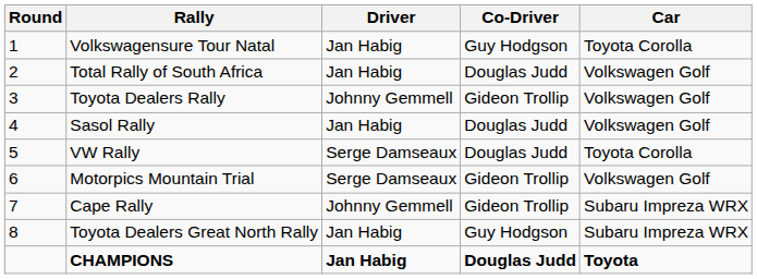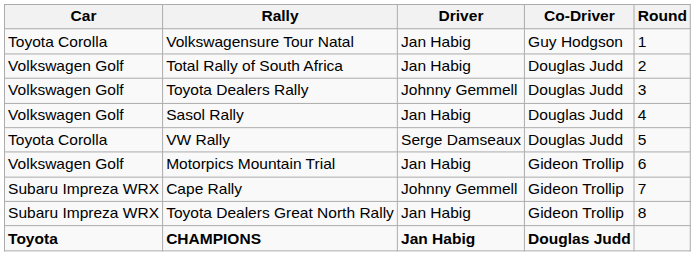 <table class="wikitable">
 <tr>
-<th>Round</th>
+<th>Car</th>
 <th>Rally</th>
 <th>Driver</th>
 <th>Co-Driver</th>
-<th>Car</th>
+<th>Round</th>
 </tr>
 <tr>
-<td>1</td>
+<td>Toyota Corolla</td>
 <td>Volkswagensure Tour Natal</td>
 <td>Jan Habig</td>
 <td>Guy Hodgson</td>
-<td>Toyota Corolla</td>
+<td>1</td>
 </tr>
 <tr>
-<td>2</td>
+<td>Volkswagen Golf</td>
 <td>Total Rally of South Africa</td>
 <td>Jan Habig</td>
 <td>Douglas Judd</td>
-<td>Volkswagen Golf</td>
+<td>2</td>
 </tr>
 <tr>
-<td>3</td>
+<td>Volkswagen Golf</td>
 <td>Toyota Dealers Rally</td>
 <td>Johnny Gemmell</td>
-<td>Gideon Trollip</td>
-<td>Volkswagen Golf</td>
+<td>Douglas Judd</td>
+<td>3</td>
 </tr>
 <tr>
-<td>4</td>
+<td>Volkswagen Golf</td>
 <td>Sasol Rally</td>
 <td>Jan Habig</td>
 <td>Douglas Judd</td>
-<td>Volkswagen Golf</td>
+<td>4</td>
 </tr>
 <tr>
-<td>5</td>
+<td>Toyota Corolla</td>
 <td>VW Rally</td>
 <td>Serge Damseaux</td>
 <td>Douglas Judd</td>
-<td>Toyota Corolla</td>
+<td>5</td>
 </tr>
 <tr>
+<td>Volkswagen Golf</td>
+<td>Motorpics Mountain Trial</td>
+<td>Jan Habig</td>
+<td>Gideon Trollip</td>
 <td>6</td>
-<td>Motorpics Mountain Trial</td>
-<td>Serge Damseaux</td>
-<td>Gideon Trollip</td>
-<td>Volkswagen Golf</td>
 </tr>
 <tr>
-<td>7</td>
+<td>Subaru Impreza WRX</td>
 <td>Cape Rally</td>
 <td>Johnny Gemmell</td>
 <td>Gideon Trollip</td>
-<td>Subaru Impreza WRX</td>
+<td>7</td>
 </tr>
 <tr>
-<td>8</td>
+<td>Subaru Impreza WRX</td>
 <td>Toyota Dealers Great North Rally</td>
 <td>Jan Habig</td>
-<td>Guy Hodgson</td>
-<td>Subaru Impreza WRX</td>
+<td>Gideon Trollip</td>
+<td>8</td>
 </tr>
 <tr>
-<td></td>
+<td><strong>Toyota</strong></td>
 <td><strong>CHAMPIONS</strong></td>
 <td><strong>Jan Habig</strong></td>
 <td><strong>Douglas Judd</strong></td>
-<td><strong>Toyota</strong></td>
+<td></td>
 </tr>
 </table>
